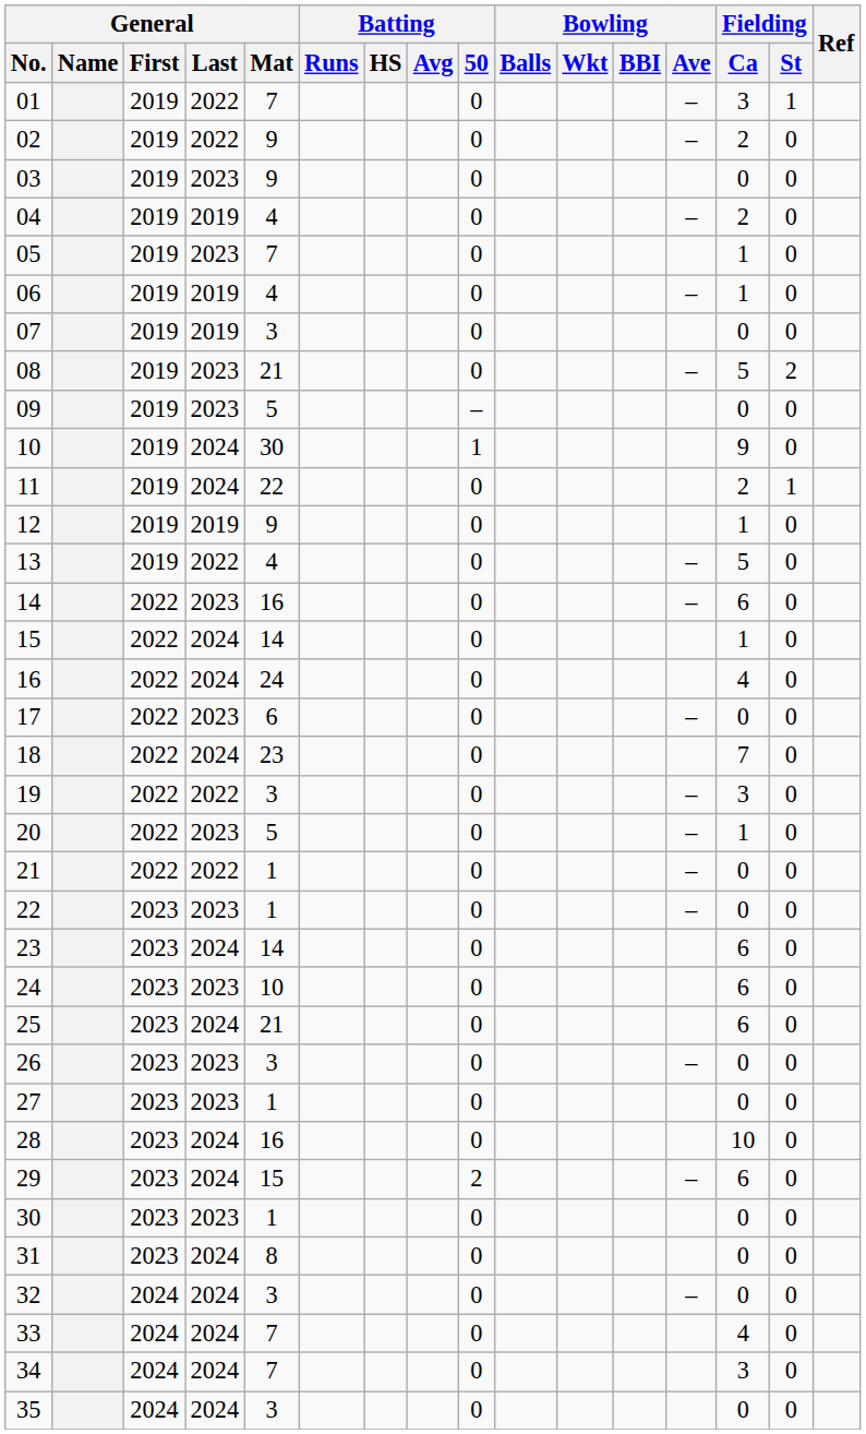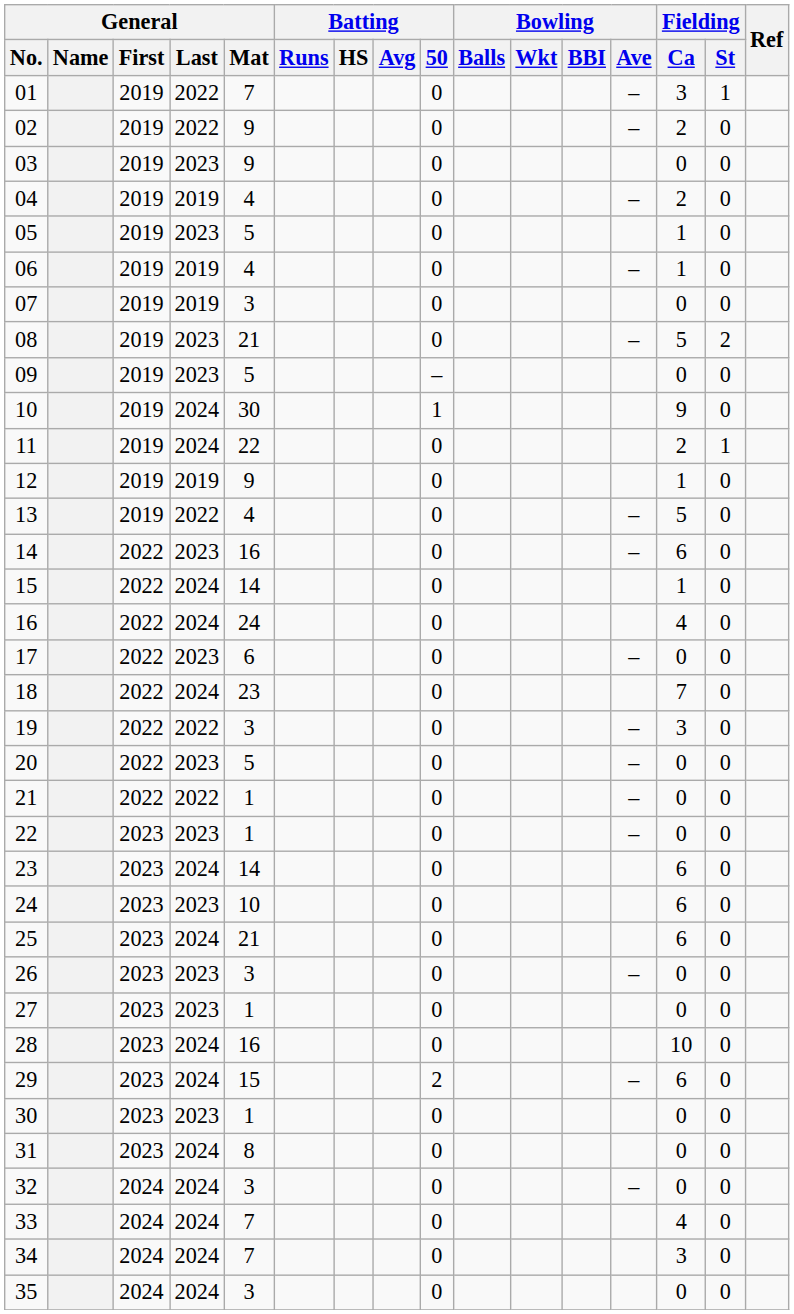 <table class="wikitable plainrowheaders sortable">
 <tr align="center">
 <th scope="col" colspan=5 class="unsortable">General</th>
 <th scope="col" colspan=4 class="unsortable"><a href='#'>Batting</a></th>
 <th scope="col" colspan=4 class="unsortable"><a href='#'>Bowling</a></th>
 <th scope="col" colspan=2 class="unsortable"><a href='#'>Fielding</a></th>
 <th scope="col" rowspan=2 class="unsortable">Ref</th>
 </tr>
 <tr align="center">
 <th scope="col">No.</th>
 <th scope="col">Name</th>
 <th scope="col">First</th>
 <th scope="col">Last</th>
 <th scope="col">Mat</th>
 <th scope="col"><a href='#'>Runs</a></th>
 <th scope="col">HS</th>
 <th scope="col"><a href='#'>Avg</a></th>
 <th scope="col"><a href='#'>50</a></th>
 <th scope="col"><a href='#'>Balls</a></th>
 <th scope="col"><a href='#'>Wkt</a></th>
 <th scope="col"><a href='#'>BBI</a></th>
 <th scope="col"><a href='#'>Ave</a></th>
 <th scope="col"><a href='#'>Ca</a></th>
 <th scope="col"><a href='#'>St</a></th>
 </tr>
 <tr align="center">
 <td><span>0</span>1</td>
 <th scope="row" align="left"></th>
 <td>2019</td>
 <td>2022</td>
 <td>7</td>
 <td></td>
 <td></td>
 <td></td>
 <td>0</td>
 <td></td>
 <td></td>
 <td></td>
 <td>–</td>
 <td>3</td>
 <td>1</td>
 <td></td>
 </tr>
 <tr align="center">
 <td><span>0</span>2</td>
 <th scope="row" align="left"></th>
 <td>2019</td>
 <td>2022</td>
 <td>9</td>
 <td></td>
 <td></td>
 <td></td>
 <td>0</td>
 <td></td>
 <td></td>
 <td></td>
 <td>–</td>
 <td>2</td>
 <td>0</td>
 <td></td>
 </tr>
 <tr align="center">
 <td><span>0</span>3</td>
 <th scope="row" align="left"></th>
 <td>2019</td>
 <td>2023</td>
 <td>9</td>
 <td></td>
 <td></td>
 <td></td>
 <td>0</td>
 <td></td>
 <td></td>
 <td></td>
 <td></td>
 <td>0</td>
 <td>0</td>
 <td></td>
 </tr>
 <tr align="center">
 <td><span>0</span>4</td>
 <th scope="row" align="left"></th>
 <td>2019</td>
 <td>2019</td>
 <td>4</td>
 <td></td>
 <td></td>
 <td></td>
 <td>0</td>
 <td></td>
 <td></td>
 <td></td>
 <td>–</td>
 <td>2</td>
 <td>0</td>
 <td></td>
 </tr>
 <tr align="center">
 <td><span>0</span>5</td>
 <th scope="row" align="left"></th>
 <td>2019</td>
 <td>2023</td>
-<td>7</td>
+<td>5</td>
 <td></td>
 <td></td>
 <td></td>
 <td>0</td>
 <td></td>
 <td></td>
 <td></td>
 <td></td>
 <td>1</td>
 <td>0</td>
 <td></td>
 </tr>
 <tr align="center">
 <td><span>0</span>6</td>
 <th scope="row" align="left"></th>
 <td>2019</td>
 <td>2019</td>
 <td>4</td>
 <td></td>
 <td></td>
 <td></td>
 <td>0</td>
 <td></td>
 <td></td>
 <td></td>
 <td>–</td>
 <td>1</td>
 <td>0</td>
 <td></td>
 </tr>
 <tr align="center">
 <td><span>0</span>7</td>
 <th scope="row" align="left"></th>
 <td>2019</td>
 <td>2019</td>
 <td>3</td>
 <td></td>
 <td></td>
 <td></td>
 <td>0</td>
 <td></td>
 <td></td>
 <td></td>
 <td></td>
 <td>0</td>
 <td>0</td>
 <td></td>
 </tr>
 <tr align="center">
 <td><span>0</span>8</td>
 <th scope="row" align="left"></th>
 <td>2019</td>
 <td>2023</td>
 <td>21</td>
 <td></td>
 <td></td>
 <td></td>
 <td>0</td>
 <td></td>
 <td></td>
 <td></td>
 <td>–</td>
 <td>5</td>
 <td>2</td>
 <td></td>
 </tr>
 <tr align="center">
 <td><span>0</span>9</td>
 <th scope="row" align="left"></th>
 <td>2019</td>
 <td>2023</td>
 <td>5</td>
 <td></td>
 <td></td>
 <td></td>
 <td>–</td>
 <td></td>
 <td></td>
 <td></td>
 <td></td>
 <td>0</td>
 <td>0</td>
 <td></td>
 </tr>
 <tr align="center">
 <td>10</td>
 <th scope="row" align="left"></th>
 <td>2019</td>
 <td>2024</td>
 <td>30</td>
 <td></td>
 <td></td>
 <td></td>
 <td>1</td>
 <td></td>
 <td></td>
 <td></td>
 <td></td>
 <td>9</td>
 <td>0</td>
 <td></td>
 </tr>
 <tr align="center">
 <td>11</td>
 <th scope="row" align="left"></th>
 <td>2019</td>
 <td>2024</td>
 <td>22</td>
 <td></td>
 <td></td>
 <td></td>
 <td>0</td>
 <td></td>
 <td></td>
 <td></td>
 <td></td>
 <td>2</td>
 <td>1</td>
 <td></td>
 </tr>
 <tr align="center">
 <td>12</td>
 <th scope="row" align="left"></th>
 <td>2019</td>
 <td>2019</td>
 <td>9</td>
 <td></td>
 <td></td>
 <td></td>
 <td>0</td>
 <td></td>
 <td></td>
 <td></td>
 <td></td>
 <td>1</td>
 <td>0</td>
 <td></td>
 </tr>
 <tr align="center">
 <td>13</td>
 <th scope="row" align="left"></th>
 <td>2019</td>
 <td>2022</td>
 <td>4</td>
 <td></td>
 <td></td>
 <td></td>
 <td>0</td>
 <td></td>
 <td></td>
 <td></td>
 <td>–</td>
 <td>5</td>
 <td>0</td>
 <td></td>
 </tr>
 <tr align="center">
 <td>14</td>
 <th scope="row" align="left"></th>
 <td>2022</td>
 <td>2023</td>
 <td>16</td>
 <td></td>
 <td></td>
 <td></td>
 <td>0</td>
 <td></td>
 <td></td>
 <td></td>
 <td>–</td>
 <td>6</td>
 <td>0</td>
 <td></td>
 </tr>
 <tr align="center">
 <td>15</td>
 <th scope="row" align="left"></th>
 <td>2022</td>
 <td>2024</td>
 <td>14</td>
 <td></td>
 <td></td>
 <td></td>
 <td>0</td>
 <td></td>
 <td></td>
 <td></td>
 <td></td>
 <td>1</td>
 <td>0</td>
 <td></td>
 </tr>
 <tr align="center">
 <td>16</td>
 <th scope="row" align="left"></th>
 <td>2022</td>
 <td>2024</td>
 <td>24</td>
 <td></td>
 <td></td>
 <td></td>
 <td>0</td>
 <td></td>
 <td></td>
 <td></td>
 <td></td>
 <td>4</td>
 <td>0</td>
 <td></td>
 </tr>
 <tr align="center">
 <td>17</td>
 <th scope="row" align="left"></th>
 <td>2022</td>
 <td>2023</td>
 <td>6</td>
 <td></td>
 <td></td>
 <td></td>
 <td>0</td>
 <td></td>
 <td></td>
 <td></td>
 <td>–</td>
 <td>0</td>
 <td>0</td>
 <td></td>
 </tr>
 <tr align="center">
 <td>18</td>
 <th scope="row" align="left"></th>
 <td>2022</td>
 <td>2024</td>
 <td>23</td>
 <td></td>
 <td></td>
 <td></td>
 <td>0</td>
 <td></td>
 <td></td>
 <td></td>
 <td></td>
 <td>7</td>
 <td>0</td>
 <td></td>
 </tr>
 <tr align="center">
 <td>19</td>
 <th scope="row" align="left"></th>
 <td>2022</td>
 <td>2022</td>
 <td>3</td>
 <td></td>
 <td></td>
 <td></td>
 <td>0</td>
 <td></td>
 <td></td>
 <td></td>
 <td>–</td>
 <td>3</td>
 <td>0</td>
 <td></td>
 </tr>
 <tr align="center">
 <td>20</td>
 <th scope="row" align="left"></th>
 <td>2022</td>
 <td>2023</td>
 <td>5</td>
 <td></td>
 <td></td>
 <td></td>
 <td>0</td>
 <td></td>
 <td></td>
 <td></td>
 <td>–</td>
-<td>1</td>
+<td>0</td>
 <td>0</td>
 <td></td>
 </tr>
 <tr align="center">
 <td>21</td>
 <th scope="row" align="left"></th>
 <td>2022</td>
 <td>2022</td>
 <td>1</td>
 <td></td>
 <td></td>
 <td></td>
 <td>0</td>
 <td></td>
 <td></td>
 <td></td>
 <td>–</td>
 <td>0</td>
 <td>0</td>
 <td></td>
 </tr>
 <tr align="center">
 <td>22</td>
 <th scope="row" align="left"></th>
 <td>2023</td>
 <td>2023</td>
 <td>1</td>
 <td></td>
 <td></td>
 <td></td>
 <td>0</td>
 <td></td>
 <td></td>
 <td></td>
 <td>–</td>
 <td>0</td>
 <td>0</td>
 <td></td>
 </tr>
 <tr align="center">
 <td>23</td>
 <th scope="row" align="left"></th>
 <td>2023</td>
 <td>2024</td>
 <td>14</td>
 <td></td>
 <td></td>
 <td></td>
 <td>0</td>
 <td></td>
 <td></td>
 <td></td>
 <td></td>
 <td>6</td>
 <td>0</td>
 <td></td>
 </tr>
 <tr align="center">
 <td>24</td>
 <th scope="row" align="left"></th>
 <td>2023</td>
 <td>2023</td>
 <td>10</td>
 <td></td>
 <td></td>
 <td></td>
 <td>0</td>
 <td></td>
 <td></td>
 <td></td>
 <td></td>
 <td>6</td>
 <td>0</td>
 <td></td>
 </tr>
 <tr align="center">
 <td>25</td>
 <th scope="row" align="left"></th>
 <td>2023</td>
 <td>2024</td>
 <td>21</td>
 <td></td>
 <td></td>
 <td></td>
 <td>0</td>
 <td></td>
 <td></td>
 <td></td>
 <td></td>
 <td>6</td>
 <td>0</td>
 <td></td>
 </tr>
 <tr align="center">
 <td>26</td>
 <th scope="row" align="left"></th>
 <td>2023</td>
 <td>2023</td>
 <td>3</td>
 <td></td>
 <td></td>
 <td></td>
 <td>0</td>
 <td></td>
 <td></td>
 <td></td>
 <td>–</td>
 <td>0</td>
 <td>0</td>
 <td></td>
 </tr>
 <tr align="center">
 <td>27</td>
 <th scope="row" align="left"></th>
 <td>2023</td>
 <td>2023</td>
 <td>1</td>
 <td></td>
 <td></td>
 <td></td>
 <td>0</td>
 <td></td>
 <td></td>
 <td></td>
 <td></td>
 <td>0</td>
 <td>0</td>
 <td></td>
 </tr>
 <tr align="center">
 <td>28</td>
 <th scope="row" align="left"></th>
 <td>2023</td>
 <td>2024</td>
 <td>16</td>
 <td></td>
 <td></td>
 <td></td>
 <td>0</td>
 <td></td>
 <td></td>
 <td></td>
 <td></td>
 <td>10</td>
 <td>0</td>
 <td></td>
 </tr>
 <tr align="center">
 <td>29</td>
 <th scope="row" align="left"></th>
 <td>2023</td>
 <td>2024</td>
 <td>15</td>
 <td></td>
 <td></td>
 <td></td>
 <td>2</td>
 <td></td>
 <td></td>
 <td></td>
 <td>–</td>
 <td>6</td>
 <td>0</td>
 <td></td>
 </tr>
 <tr align="center">
 <td>30</td>
 <th scope="row" align="left"></th>
 <td>2023</td>
 <td>2023</td>
 <td>1</td>
 <td></td>
 <td></td>
 <td></td>
 <td>0</td>
 <td></td>
 <td></td>
 <td></td>
 <td></td>
 <td>0</td>
 <td>0</td>
 <td></td>
 </tr>
 <tr align="center">
 <td>31</td>
 <th scope="row" align="left"></th>
 <td>2023</td>
 <td>2024</td>
 <td>8</td>
 <td></td>
 <td></td>
 <td></td>
 <td>0</td>
 <td></td>
 <td></td>
 <td></td>
 <td></td>
 <td>0</td>
 <td>0</td>
 <td></td>
 </tr>
 <tr align="center">
 <td>32</td>
 <th scope="row" align="left"></th>
 <td>2024</td>
 <td>2024</td>
 <td>3</td>
 <td></td>
 <td></td>
 <td></td>
 <td>0</td>
 <td></td>
 <td></td>
 <td></td>
 <td>–</td>
 <td>0</td>
 <td>0</td>
 <td></td>
 </tr>
 <tr align="center">
 <td>33</td>
 <th scope="row" align="left"></th>
 <td>2024</td>
 <td>2024</td>
 <td>7</td>
 <td></td>
 <td></td>
 <td></td>
 <td>0</td>
 <td></td>
 <td></td>
 <td></td>
 <td></td>
 <td>4</td>
 <td>0</td>
 <td></td>
 </tr>
 <tr align="center">
 <td>34</td>
 <th scope="row" align="left"></th>
 <td>2024</td>
 <td>2024</td>
 <td>7</td>
 <td></td>
 <td></td>
 <td></td>
 <td>0</td>
 <td></td>
 <td></td>
 <td></td>
 <td></td>
 <td>3</td>
 <td>0</td>
 <td></td>
 </tr>
 <tr align="center">
 <td>35</td>
 <th scope="row" align="left"></th>
 <td>2024</td>
 <td>2024</td>
 <td>3</td>
 <td></td>
 <td></td>
 <td></td>
 <td>0</td>
 <td></td>
 <td></td>
 <td></td>
 <td></td>
 <td>0</td>
 <td>0</td>
 <td></td>
 </tr>
 </table>
